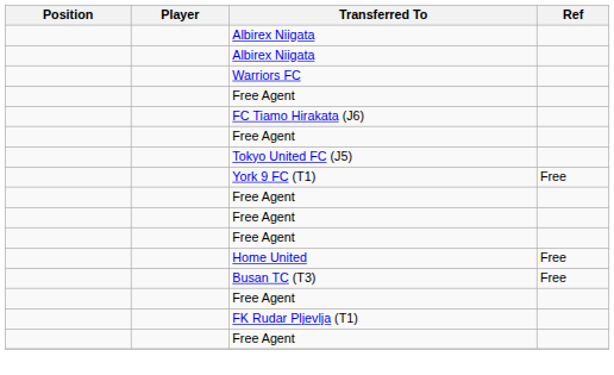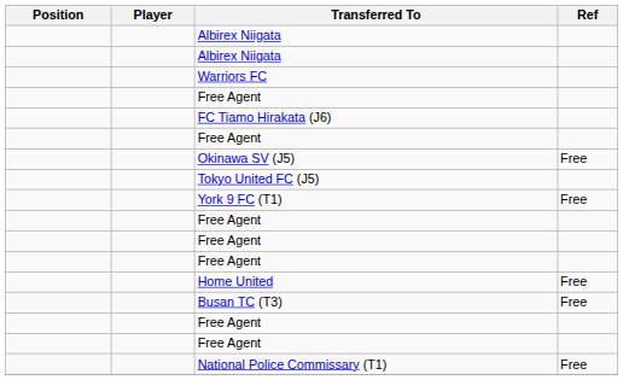 <table class="wikitable sortable" style="width:60%; text-align:center; font-size:100%; text-align:left;">
 <tr>
 <th><strong>Position</strong></th>
 <th><strong>Player</strong></th>
 <th><strong>Transferred To</strong></th>
 <th><strong>Ref</strong></th>
 </tr>
 <tr>
 <td></td>
 <td></td>
 <td> <a href='#'>Albirex Niigata</a></td>
 <td></td>
 </tr>
 <tr>
 <td></td>
 <td></td>
 <td> <a href='#'>Albirex Niigata</a></td>
 <td></td>
 </tr>
 <tr>
 <td></td>
 <td></td>
 <td> <a href='#'>Warriors FC</a></td>
 <td></td>
 </tr>
 <tr>
 <td></td>
 <td></td>
 <td>Free Agent</td>
 <td></td>
 </tr>
 <tr>
 <td></td>
 <td></td>
 <td> <a href='#'>FC Tiamo Hirakata</a> (J6)</td>
 <td></td>
 </tr>
 <tr>
 <td></td>
 <td></td>
 <td>Free Agent</td>
 <td></td>
+</tr>
+<tr>
+<td></td>
+<td></td>
+<td> <a href='#'>Okinawa SV</a> (J5)</td>
+<td>Free</td>
 </tr>
 <tr>
 <td></td>
 <td></td>
 <td> <a href='#'>Tokyo United FC</a> (J5)</td>
 <td></td>
 </tr>
 <tr>
 <td></td>
 <td></td>
 <td> <a href='#'>York 9 FC</a> (T1)</td>
 <td>Free </td>
 </tr>
 <tr>
 <td></td>
 <td></td>
 <td>Free Agent</td>
 <td></td>
 </tr>
 <tr>
 <td></td>
 <td></td>
 <td>Free Agent</td>
 <td></td>
 </tr>
 <tr>
 <td></td>
 <td></td>
 <td>Free Agent</td>
 <td></td>
 </tr>
 <tr>
 <td></td>
 <td></td>
 <td> <a href='#'>Home United</a></td>
 <td>Free </td>
 </tr>
 <tr>
 <td></td>
 <td></td>
 <td> <a href='#'>Busan TC</a> (T3)</td>
 <td>Free</td>
 </tr>
 <tr>
 <td></td>
 <td></td>
 <td>Free Agent</td>
 <td></td>
 </tr>
 <tr>
 <td></td>
 <td></td>
-<td> <a href='#'>FK Rudar Pljevlja</a> (T1)</td>
+<td>Free Agent</td>
 <td></td>
 </tr>
 <tr>
 <td></td>
 <td></td>
-<td>Free Agent</td>
-<td></td>
+<td> <a href='#'>National Police Commissary</a> (T1)</td>
+<td>Free</td>
 </tr>
 <tr>
 </tr>
 </table>
